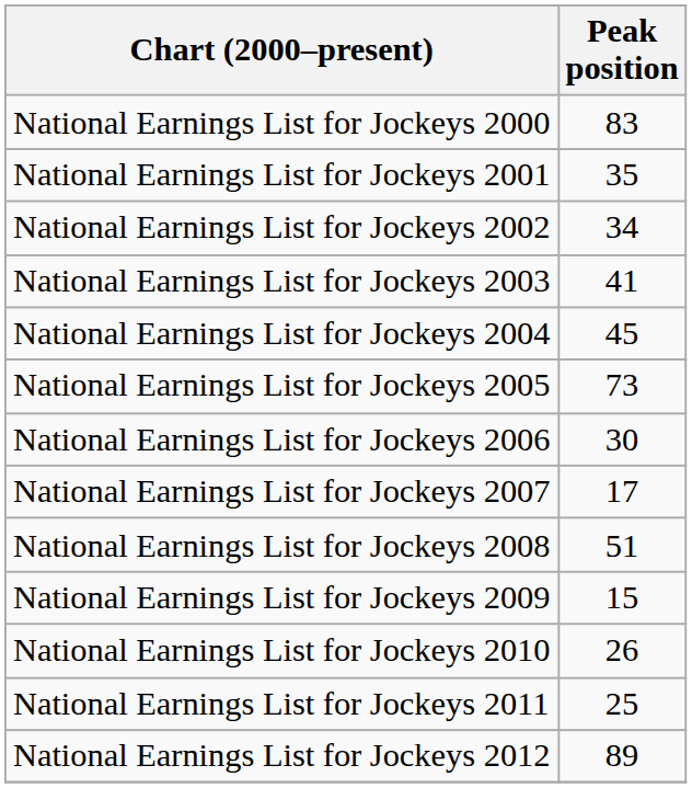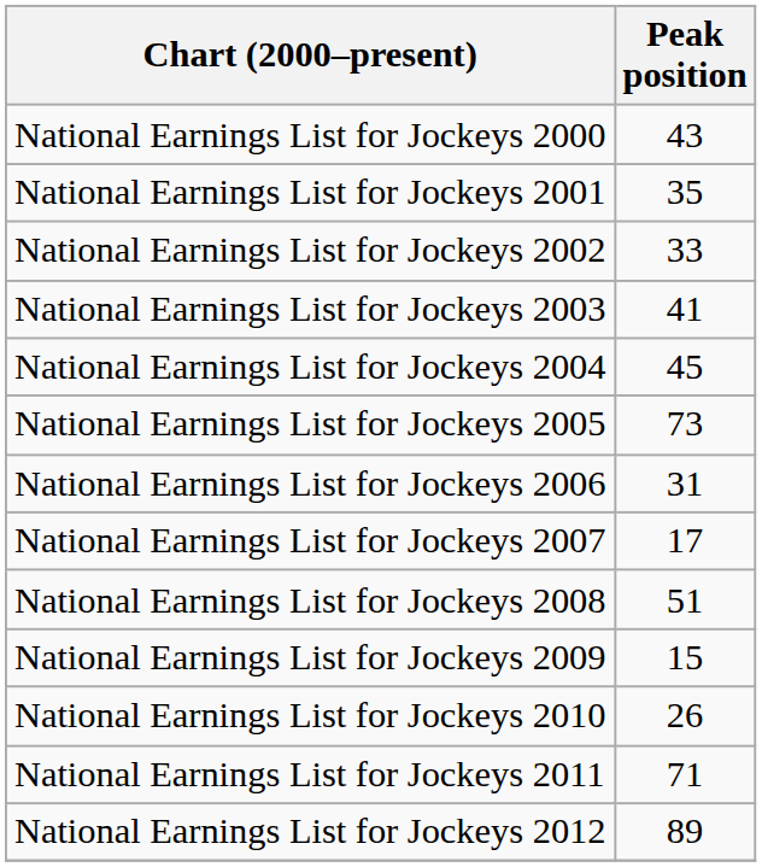 <table class="wikitable sortable">
 <tr>
 <th>Chart (2000–present)</th>
 <th>Peak<br>position</th>
 </tr>
 <tr>
 <td>National Earnings List for Jockeys 2000</td>
-<td style="text-align:center;">83</td>
+<td style="text-align:center;">43</td>
 </tr>
 <tr>
 <td>National Earnings List for Jockeys 2001</td>
 <td style="text-align:center;">35</td>
 </tr>
 <tr>
 <td>National Earnings List for Jockeys 2002</td>
-<td style="text-align:center;">34</td>
+<td style="text-align:center;">33</td>
 </tr>
 <tr>
 <td>National Earnings List for Jockeys 2003</td>
 <td style="text-align:center;">41</td>
 </tr>
 <tr>
 <td>National Earnings List for Jockeys 2004</td>
 <td style="text-align:center;">45</td>
 </tr>
 <tr>
 <td>National Earnings List for Jockeys 2005</td>
 <td style="text-align:center;">73</td>
 </tr>
 <tr>
 <td>National Earnings List for Jockeys 2006</td>
-<td style="text-align:center;">30</td>
+<td style="text-align:center;">31</td>
 </tr>
 <tr>
 <td>National Earnings List for Jockeys 2007</td>
 <td style="text-align:center;">17</td>
 </tr>
 <tr>
 <td>National Earnings List for Jockeys 2008</td>
 <td style="text-align:center;">51</td>
 </tr>
 <tr>
 <td>National Earnings List for Jockeys 2009</td>
 <td style="text-align:center;">15</td>
 </tr>
 <tr>
 <td>National Earnings List for Jockeys 2010</td>
 <td style="text-align:center;">26</td>
 </tr>
 <tr>
 <td>National Earnings List for Jockeys 2011</td>
-<td style="text-align:center;">25</td>
+<td style="text-align:center;">71</td>
 </tr>
 <tr>
 <td>National Earnings List for Jockeys 2012</td>
 <td style="text-align:center;">89</td>
 </tr>
 <tr>
 </tr>
 </table>
